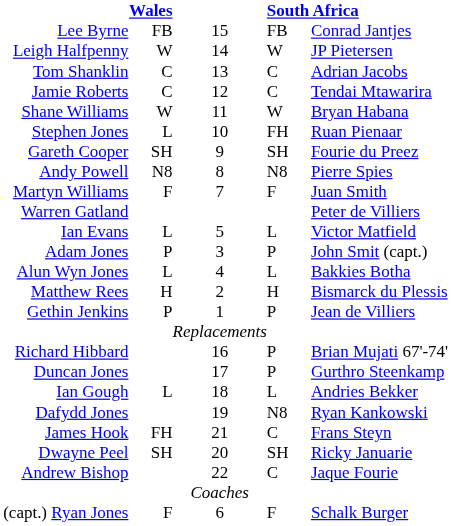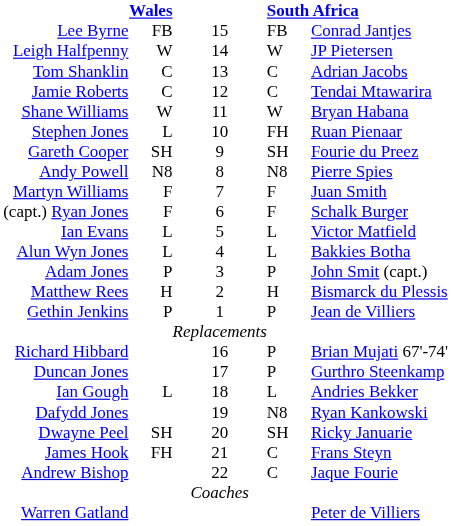 <table width="100%" style="font-size: 90%; " cellspacing="0" cellpadding="0" align=center>
 <tr>
 <td width=41%; text-align=right></td>
 <td width=3%; text-align:right></td>
 <td width=4%; text-align:center></td>
 <td width=3%; text-align:left></td>
 <td width=49%; text-align:left></td>
 </tr>
 <tr>
 <td colspan=2; align=right><strong><a href='#'>Wales</a></strong></td>
 <td></td>
 <td colspan=2;><strong><a href='#'>South Africa</a></strong></td>
 </tr>
 <tr>
 <td align=right><a href='#'>Lee Byrne</a></td>
 <td align=right>FB</td>
 <td align=center>15</td>
 <td>FB</td>
 <td><a href='#'>Conrad Jantjes</a></td>
 </tr>
 <tr>
 <td align=right><a href='#'>Leigh Halfpenny</a></td>
 <td align=right>W</td>
 <td align=center>14</td>
 <td>W</td>
 <td><a href='#'>JP Pietersen</a></td>
 </tr>
 <tr>
 <td align=right><a href='#'>Tom Shanklin</a></td>
 <td align=right>C</td>
 <td align=center>13</td>
 <td>C</td>
 <td><a href='#'>Adrian Jacobs</a> </td>
 </tr>
 <tr>
 <td align=right><a href='#'>Jamie Roberts</a></td>
 <td align=right>C</td>
 <td align=center>12</td>
 <td>C</td>
 <td><a href='#'>Tendai Mtawarira</a></td>
 </tr>
 <tr>
 <td align=right> <a href='#'>Shane Williams</a></td>
 <td align=right>W</td>
 <td align=center>11</td>
 <td>W</td>
 <td><a href='#'>Bryan Habana</a></td>
 </tr>
 <tr>
 <td align=right><a href='#'>Stephen Jones</a></td>
 <td align=right>L</td>
 <td align=center>10</td>
 <td>FH</td>
 <td><a href='#'>Ruan Pienaar</a></td>
 </tr>
 <tr>
 <td align=right> <a href='#'>Gareth Cooper</a></td>
 <td align=right>SH</td>
 <td align=center>9</td>
 <td>SH</td>
 <td><a href='#'>Fourie du Preez</a> </td>
 </tr>
 <tr>
 <td align=right><a href='#'>Andy Powell</a></td>
 <td align=right>N8</td>
 <td align=center>8</td>
 <td>N8</td>
 <td><a href='#'>Pierre Spies</a> </td>
 </tr>
 <tr>
 <td align=right><a href='#'>Martyn Williams</a></td>
 <td align=right>F</td>
 <td align=center>7</td>
 <td>F</td>
 <td><a href='#'>Juan Smith</a> </td>
 </tr>
 <tr>
-<td align=right> <a href='#'>Warren Gatland</a></td>
-<td></td>
-<td></td>
-<td></td>
-<td><a href='#'>Peter de Villiers</a> </td>
+<td align=right>(capt.) <a href='#'>Ryan Jones</a></td>
+<td align=right>F</td>
+<td align=center>6</td>
+<td>F</td>
+<td><a href='#'>Schalk Burger</a></td>
 </tr>
 <tr>
 <td align=right> <a href='#'>Ian Evans</a></td>
 <td align=right>L</td>
 <td align=center>5</td>
 <td>L</td>
 <td><a href='#'>Victor Matfield</a></td>
 </tr>
 <tr>
+<td align=right><a href='#'>Alun Wyn Jones</a></td>
+<td align=right>L</td>
+<td align=center>4</td>
+<td>L</td>
+<td><a href='#'>Bakkies Botha</a> </td>
+</tr>
+<tr>
 <td align=right><a href='#'>Adam Jones</a></td>
 <td align=right>P</td>
 <td align=center>3</td>
 <td>P</td>
 <td><a href='#'>John Smit</a> (capt.)</td>
-</tr>
-<tr>
-<td align=right><a href='#'>Alun Wyn Jones</a></td>
-<td align=right>L</td>
-<td align=center>4</td>
-<td>L</td>
-<td><a href='#'>Bakkies Botha</a> </td>
 </tr>
 <tr>
 <td align=right><a href='#'>Matthew Rees</a></td>
 <td align=right>H</td>
 <td align=center>2</td>
 <td>H</td>
 <td><a href='#'>Bismarck du Plessis</a></td>
 </tr>
 <tr>
 <td align=right><a href='#'>Gethin Jenkins</a></td>
 <td align=right>P</td>
 <td align=center>1</td>
 <td>P</td>
 <td><a href='#'>Jean de Villiers</a> </td>
 </tr>
 <tr>
 <td></td>
 <td></td>
 <td align=center><em>Replacements</em></td>
 <td></td>
 <td></td>
 </tr>
 <tr>
 <td align=right><a href='#'>Richard Hibbard</a></td>
 <td align=right></td>
 <td align=center>16</td>
 <td>P</td>
 <td><a href='#'>Brian Mujati</a>  67'-74'</td>
 </tr>
 <tr>
 <td align=right><a href='#'>Duncan Jones</a></td>
 <td align=right></td>
 <td align=center>17</td>
 <td>P</td>
 <td><a href='#'>Gurthro Steenkamp</a></td>
 </tr>
 <tr>
 <td align=right> <a href='#'>Ian Gough</a></td>
 <td align=right>L</td>
 <td align=center>18</td>
 <td>L</td>
 <td><a href='#'>Andries Bekker</a> </td>
 </tr>
 <tr>
 <td align=right><a href='#'>Dafydd Jones</a></td>
 <td align=right></td>
 <td align=center>19</td>
 <td>N8</td>
 <td><a href='#'>Ryan Kankowski</a> </td>
 </tr>
 <tr>
+<td align=right> <a href='#'>Dwayne Peel</a></td>
+<td align=right>SH</td>
+<td align=center>20</td>
+<td>SH</td>
+<td><a href='#'>Ricky Januarie</a> </td>
+</tr>
+<tr>
 <td align=right> <a href='#'>James Hook</a></td>
 <td align=right>FH</td>
 <td align=center>21</td>
 <td>C</td>
 <td><a href='#'>Frans Steyn</a> </td>
-</tr>
-<tr>
-<td align=right> <a href='#'>Dwayne Peel</a></td>
-<td align=right>SH</td>
-<td align=center>20</td>
-<td>SH</td>
-<td><a href='#'>Ricky Januarie</a> </td>
 </tr>
 <tr>
 <td align=right><a href='#'>Andrew Bishop</a></td>
 <td align=right></td>
 <td align=center>22</td>
 <td>C</td>
 <td><a href='#'>Jaque Fourie</a>  </td>
 </tr>
 <tr>
 <td></td>
 <td></td>
 <td align=center><em>Coaches</em></td>
 <td></td>
 <td></td>
 </tr>
 <tr>
-<td align=right>(capt.) <a href='#'>Ryan Jones</a></td>
-<td align=right>F</td>
-<td align=center>6</td>
-<td>F</td>
-<td><a href='#'>Schalk Burger</a></td>
+<td align=right> <a href='#'>Warren Gatland</a></td>
+<td></td>
+<td></td>
+<td></td>
+<td><a href='#'>Peter de Villiers</a> </td>
 </tr>
 </table>
